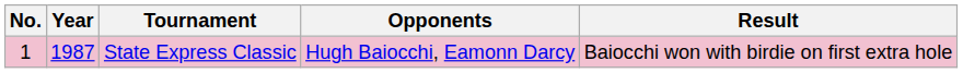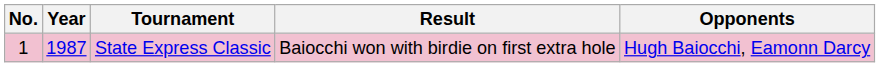 <table class="wikitable" style="font-size:95%;">
 <tr>
 <th>No.</th>
 <th>Year</th>
 <th>Tournament</th>
+<th>Result</th>
 <th>Opponents</th>
-<th>Result</th>
 </tr>
 <tr style="background:#F2C1D1;">
 <td align=center>1</td>
 <td><a href='#'>1987</a></td>
 <td><a href='#'>State Express Classic</a></td>
+<td>Baiocchi won with birdie on first extra hole</td>
 <td> <a href='#'>Hugh Baiocchi</a>,  <a href='#'>Eamonn Darcy</a></td>
-<td>Baiocchi won with birdie on first extra hole</td>
 </tr>
 </table>
